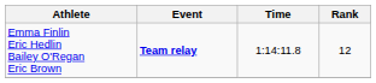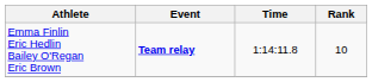 <table class="wikitable" style="text-align:center; font-size:90%; width:30%">
 <tr>
 <th>Athlete</th>
 <th>Event</th>
 <th>Time</th>
 <th>Rank</th>
 </tr>
 <tr>
 <td align=left><a href='#'>Emma Finlin</a><br><a href='#'>Eric Hedlin</a><br><a href='#'>Bailey O'Regan</a><br><a href='#'>Eric Brown</a></td>
 <td align=left><strong><a href='#'>Team relay</a></strong></td>
 <td>1:14:11.8</td>
-<td>12</td>
+<td>10</td>
 </tr>
 <tr>
 </tr>
 </table>
